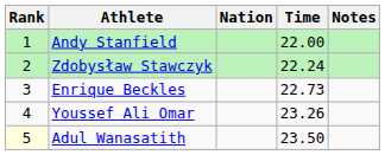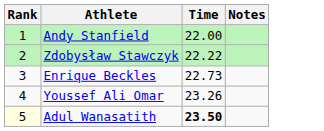 <table class="wikitable sortable" style="text-align:center">
 <tr>
 <th>Rank</th>
 <th>Athlete</th>
-<th>Nation</th>
 <th>Time</th>
 <th>Notes</th>
 </tr>
 <tr bgcolor=bbf3bb>
 <td>1</td>
 <td align=left><a href='#'>Andy Stanfield</a></td>
-<td align=left></td>
 <td>22.00</td>
 <td></td>
 </tr>
 <tr bgcolor=bbf3bb>
 <td>2</td>
 <td align=left><a href='#'>Zdobysław Stawczyk</a></td>
-<td align=left></td>
-<td>22.24</td>
+<td>22.22</td>
 <td></td>
 </tr>
 <tr>
 <td>3</td>
 <td align=left><a href='#'>Enrique Beckles</a></td>
-<td align=left></td>
 <td>22.73</td>
 <td></td>
 </tr>
 <tr>
 <td>4</td>
 <td align=left><a href='#'>Youssef Ali Omar</a></td>
-<td align=left></td>
 <td>23.26</td>
 <td></td>
 </tr>
 <tr>
 <td style="background: lightyellow;">5</td>
 <td align=left><a href='#'>Adul Wanasatith</a></td>
-<td align=left></td>
-<td>23.50</td>
+<td><strong>23.50</strong></td>
 <td></td>
 </tr>
 </table>
